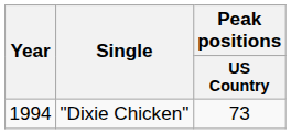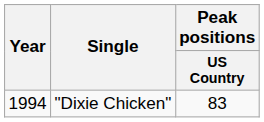 <table class="wikitable" style="text-align:center;">
 <tr>
 <th rowspan="2">Year</th>
 <th rowspan="2">Single</th>
 <th>Peak positions</th>
 </tr>
 <tr style="font-size:smaller;">
 <th style="width:65px;">US Country</th>
 </tr>
 <tr>
 <td>1994</td>
 <td style="text-align:left;">"Dixie Chicken"</td>
-<td>73</td>
+<td>83</td>
 </tr>
 </table>
